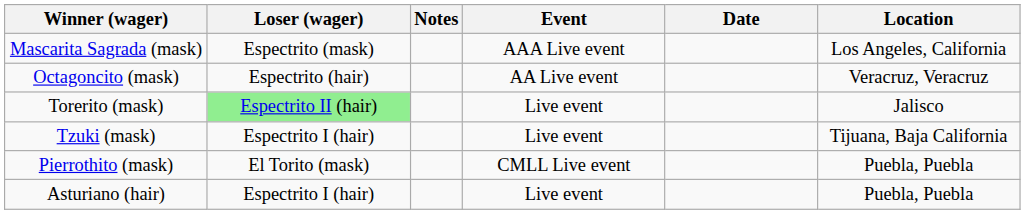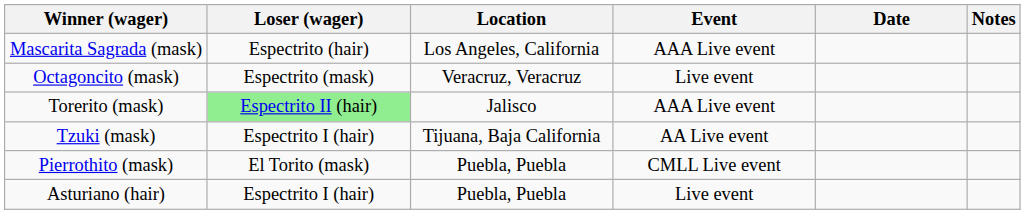 <table class="wikitable sortable" width=100%  style="text-align: center">
 <tr>
 <th width=20% scope="col">Winner (wager)</th>
 <th width=20% scope="col">Loser (wager)</th>
-<th class="unsortable" width=5% scope="col">Notes</th>
+<th width=20% scope="col">Location</th>
 <th width=20% scope="col">Event</th>
 <th width=15% scope="col">Date</th>
-<th width=20% scope="col">Location</th>
+<th class="unsortable" width=5% scope="col">Notes</th>
 </tr>
 <tr>
 <td><a href='#'>Mascarita Sagrada</a> (mask)</td>
-<td>Espectrito (mask)</td>
-<td></td>
+<td>Espectrito (hair)</td>
+<td>Los Angeles, California</td>
 <td>AAA Live event</td>
 <td></td>
-<td>Los Angeles, California</td>
+<td></td>
 </tr>
 <tr>
 <td><a href='#'>Octagoncito</a> (mask)</td>
-<td>Espectrito (hair)</td>
+<td>Espectrito (mask)</td>
+<td>Veracruz, Veracruz</td>
+<td>Live event</td>
 <td></td>
-<td>AA Live event</td>
 <td></td>
-<td>Veracruz, Veracruz</td>
 </tr>
 <tr>
 <td>Torerito (mask)</td>
 <td style="background: lightgreen;"><a href='#'>Espectrito II</a> (hair)</td>
+<td>Jalisco</td>
+<td>AAA Live event</td>
+<td></td>
 <td> </td>
-<td>Live event</td>
-<td></td>
-<td>Jalisco</td>
 </tr>
 <tr>
 <td><a href='#'>Tzuki</a> (mask)</td>
 <td>Espectrito I (hair)</td>
+<td>Tijuana, Baja California</td>
+<td>AA Live event</td>
+<td></td>
 <td> </td>
-<td>Live event</td>
-<td></td>
-<td>Tijuana, Baja California</td>
 </tr>
 <tr>
 <td><a href='#'>Pierrothito</a> (mask)</td>
 <td>El Torito (mask)</td>
-<td></td>
+<td>Puebla, Puebla</td>
 <td>CMLL Live event</td>
 <td></td>
-<td>Puebla, Puebla</td>
+<td></td>
 </tr>
 <tr>
 <td>Asturiano (hair)</td>
 <td>Espectrito I (hair)</td>
-<td> </td>
+<td>Puebla, Puebla</td>
 <td>Live event</td>
 <td></td>
-<td>Puebla, Puebla</td>
+<td> </td>
 </tr>
 </table>
